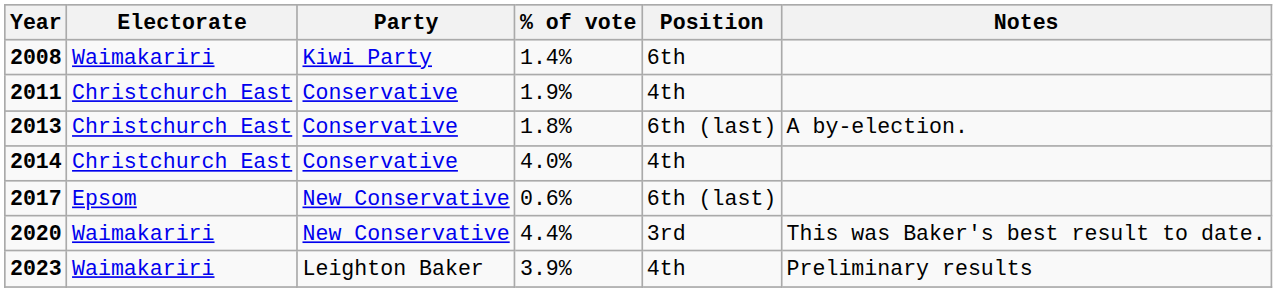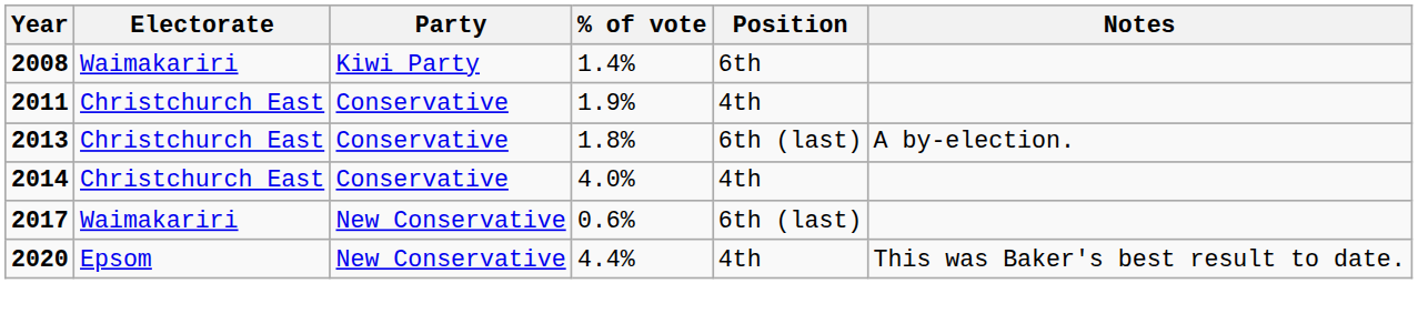 <table class="wikitable">
 <tr>
 <th>Year</th>
 <th>Electorate</th>
 <th>Party</th>
 <th>% of vote</th>
 <th>Position</th>
 <th>Notes</th>
 </tr>
 <tr>
 <td><strong>2008</strong></td>
 <td><a href='#'>Waimakariri</a></td>
 <td><a href='#'>Kiwi Party</a></td>
 <td>1.4%</td>
 <td>6th</td>
 <td></td>
 </tr>
 <tr>
 <td><strong>2011</strong></td>
 <td><a href='#'>Christchurch East</a></td>
 <td><a href='#'>Conservative</a></td>
 <td>1.9%</td>
 <td>4th</td>
 <td></td>
 </tr>
 <tr>
 <td><strong>2013</strong></td>
 <td><a href='#'>Christchurch East</a></td>
 <td><a href='#'>Conservative</a></td>
 <td>1.8%</td>
 <td>6th (last)</td>
 <td>A by-election.</td>
 </tr>
 <tr>
 <td><strong>2014</strong></td>
 <td><a href='#'>Christchurch East</a></td>
 <td><a href='#'>Conservative</a></td>
 <td>4.0%</td>
 <td>4th</td>
 <td></td>
 </tr>
 <tr>
 <td><strong>2017</strong></td>
-<td><a href='#'>Epsom</a></td>
+<td><a href='#'>Waimakariri</a></td>
 <td><a href='#'>New Conservative</a></td>
 <td>0.6%</td>
 <td>6th (last)</td>
 <td></td>
 </tr>
 <tr>
 <td><strong>2020</strong></td>
-<td><a href='#'>Waimakariri</a></td>
+<td><a href='#'>Epsom</a></td>
 <td><a href='#'>New Conservative</a></td>
 <td>4.4%</td>
-<td>3rd</td>
+<td>4th</td>
 <td>This was Baker's best result to date.</td>
 </tr>
-<tr>
-<td><strong>2023</strong></td>
-<td><a href='#'>Waimakariri</a></td>
-<td>Leighton Baker</td>
-<td>3.9%</td>
-<td>4th</td>
-<td>Preliminary results</td>
-</tr>
 </table>
